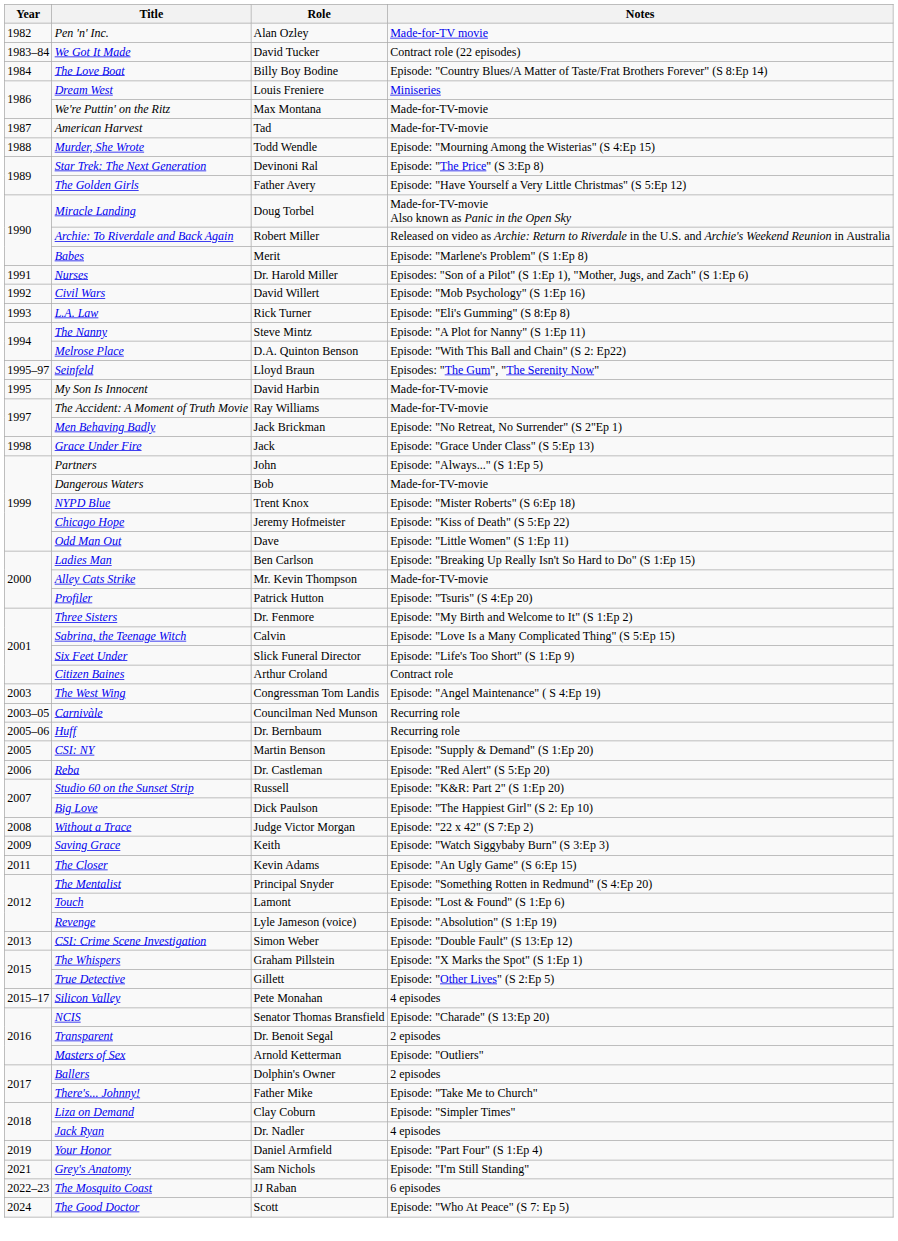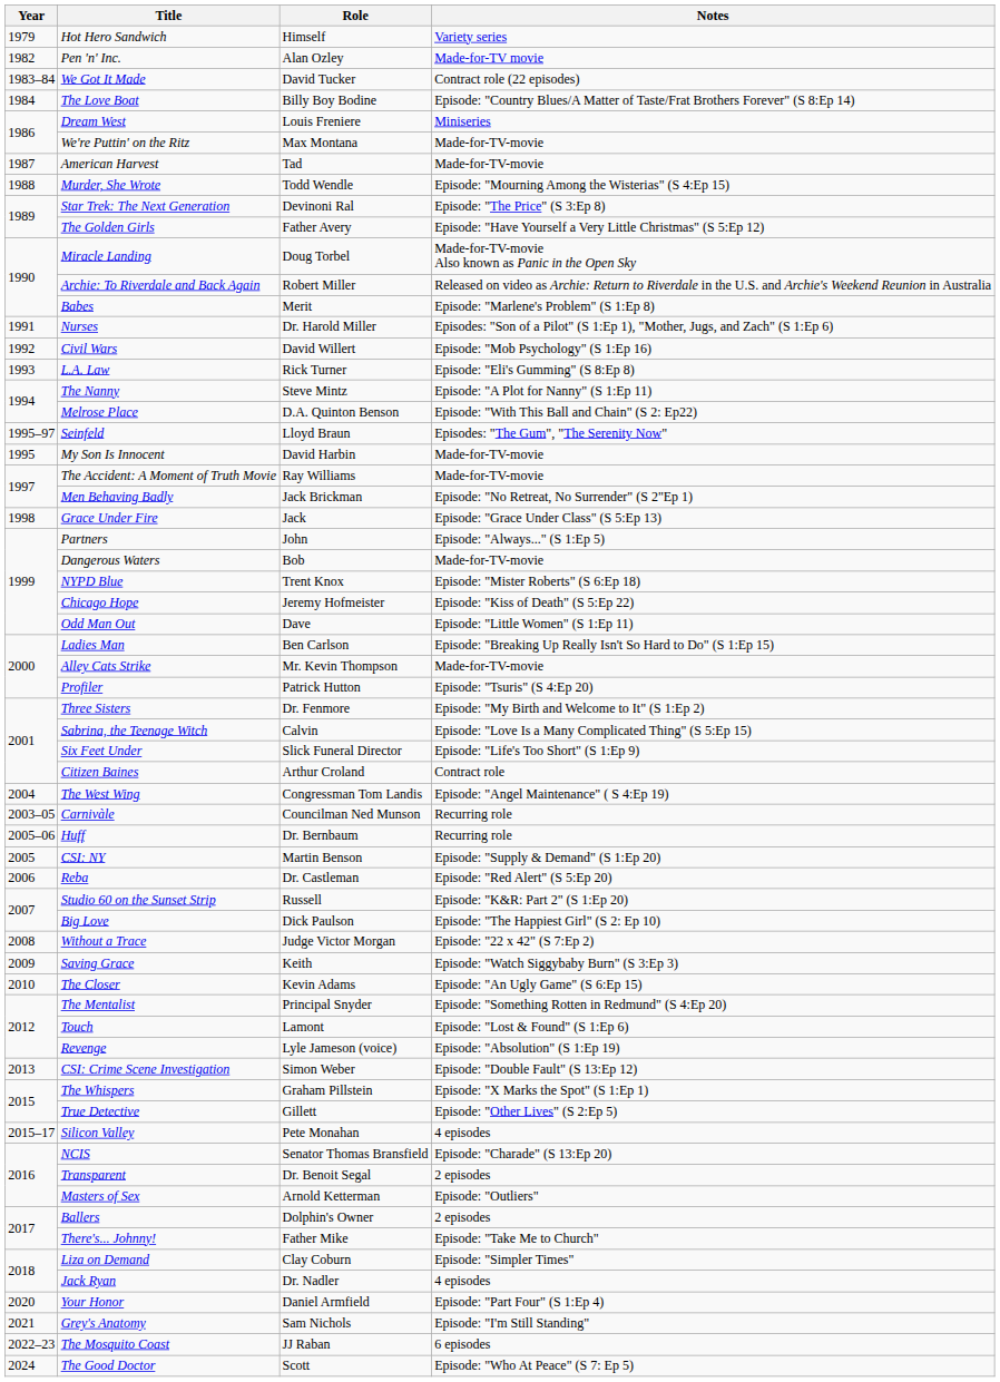 <table class="wikitable sortable">
 <tr>
 <th>Year</th>
 <th>Title</th>
 <th>Role</th>
 <th class="unsortable">Notes</th>
+</tr>
+<tr>
+<td>1979</td>
+<td><em>Hot Hero Sandwich</em></td>
+<td>Himself</td>
+<td><a href='#'>Variety series</a></td>
 </tr>
 <tr>
 <td>1982</td>
 <td><em>Pen 'n' Inc.</em></td>
 <td>Alan Ozley</td>
 <td><a href='#'>Made-for-TV movie</a></td>
 </tr>
 <tr>
 <td>1983–84</td>
 <td><em><a href='#'>We Got It Made</a></em></td>
 <td>David Tucker</td>
 <td>Contract role (22 episodes)</td>
 </tr>
 <tr>
 <td>1984</td>
 <td><em><a href='#'>The Love Boat</a></em></td>
 <td>Billy Boy Bodine</td>
 <td>Episode: "Country Blues/A Matter of Taste/Frat Brothers Forever" (S 8:Ep 14)</td>
 </tr>
 <tr>
 <td rowspan="2">1986</td>
 <td><em><a href='#'>Dream West</a></em></td>
 <td>Louis Freniere</td>
 <td><a href='#'>Miniseries</a></td>
 </tr>
 <tr>
 <td><em>We're Puttin' on the Ritz</em></td>
 <td>Max Montana</td>
 <td>Made-for-TV-movie</td>
 </tr>
 <tr>
 <td>1987</td>
 <td><em>American Harvest</em></td>
 <td>Tad</td>
 <td>Made-for-TV-movie</td>
 </tr>
 <tr>
 <td>1988</td>
 <td><em><a href='#'>Murder, She Wrote</a></em></td>
 <td>Todd Wendle</td>
 <td>Episode: "Mourning Among the Wisterias" (S 4:Ep 15)</td>
 </tr>
 <tr>
 <td rowspan="2">1989</td>
 <td><em><a href='#'>Star Trek: The Next Generation</a></em></td>
 <td>Devinoni Ral</td>
 <td>Episode: "<a href='#'>The Price</a>" (S 3:Ep 8)</td>
 </tr>
 <tr>
 <td><em><a href='#'>The Golden Girls</a></em></td>
 <td>Father Avery</td>
 <td>Episode: "Have Yourself a Very Little Christmas" (S 5:Ep 12)</td>
 </tr>
 <tr>
 <td rowspan="3">1990</td>
 <td><em><a href='#'>Miracle Landing</a></em></td>
 <td>Doug Torbel</td>
 <td>Made-for-TV-movie<br>Also known as <em>Panic in the Open Sky</em></td>
 </tr>
 <tr>
 <td><em><a href='#'>Archie: To Riverdale and Back Again</a></em></td>
 <td>Robert Miller</td>
 <td>Released on video as <em>Archie: Return to Riverdale</em> in the U.S. and <em>Archie's Weekend Reunion</em> in Australia</td>
 </tr>
 <tr>
 <td><em><a href='#'>Babes</a></em></td>
 <td>Merit</td>
 <td>Episode: "Marlene's Problem" (S 1:Ep 8)</td>
 </tr>
 <tr>
 <td>1991</td>
 <td><em><a href='#'>Nurses</a></em></td>
 <td>Dr. Harold Miller</td>
 <td>Episodes: "Son of a Pilot" (S 1:Ep 1), "Mother, Jugs, and Zach" (S 1:Ep 6)</td>
 </tr>
 <tr>
 <td>1992</td>
 <td><em><a href='#'>Civil Wars</a></em></td>
 <td>David Willert</td>
 <td>Episode: "Mob Psychology" (S 1:Ep 16)</td>
 </tr>
 <tr>
 <td>1993</td>
 <td><em><a href='#'>L.A. Law</a></em></td>
 <td>Rick Turner</td>
 <td>Episode: "Eli's Gumming" (S 8:Ep 8)</td>
 </tr>
 <tr>
 <td rowspan="2">1994</td>
 <td><em><a href='#'>The Nanny</a></em></td>
 <td>Steve Mintz</td>
 <td>Episode: "A Plot for Nanny" (S 1:Ep 11)</td>
 </tr>
 <tr>
 <td><em><a href='#'>Melrose Place</a></em></td>
 <td>D.A. Quinton Benson</td>
 <td>Episode: "With This Ball and Chain" (S 2: Ep22)</td>
 </tr>
 <tr>
 <td>1995–97</td>
 <td><em><a href='#'>Seinfeld</a></em></td>
 <td>Lloyd Braun</td>
 <td>Episodes: "<a href='#'>The Gum</a>", "<a href='#'>The Serenity Now</a>"</td>
 </tr>
 <tr>
 <td>1995</td>
 <td><em>My Son Is Innocent</em></td>
 <td>David Harbin</td>
 <td>Made-for-TV-movie</td>
 </tr>
 <tr>
 <td rowspan="2">1997</td>
 <td><em>The Accident: A Moment of Truth Movie</em></td>
 <td>Ray Williams</td>
 <td>Made-for-TV-movie</td>
 </tr>
 <tr>
 <td><em><a href='#'>Men Behaving Badly</a></em></td>
 <td>Jack Brickman</td>
 <td>Episode: "No Retreat, No Surrender" (S 2"Ep 1)</td>
 </tr>
 <tr>
 <td>1998</td>
 <td><em><a href='#'>Grace Under Fire</a></em></td>
 <td>Jack</td>
 <td>Episode: "Grace Under Class" (S 5:Ep 13)</td>
 </tr>
 <tr>
 <td rowspan="5">1999</td>
 <td><em>Partners</em></td>
 <td>John</td>
 <td>Episode: "Always..." (S 1:Ep 5)</td>
 </tr>
 <tr>
 <td><em>Dangerous Waters</em></td>
 <td>Bob</td>
 <td>Made-for-TV-movie</td>
 </tr>
 <tr>
 <td><em><a href='#'>NYPD Blue</a></em></td>
 <td>Trent Knox</td>
 <td>Episode: "Mister Roberts" (S 6:Ep 18)</td>
 </tr>
 <tr>
 <td><em><a href='#'>Chicago Hope</a></em></td>
 <td>Jeremy Hofmeister</td>
 <td>Episode: "Kiss of Death" (S 5:Ep 22)</td>
 </tr>
 <tr>
 <td><em><a href='#'>Odd Man Out</a></em></td>
 <td>Dave</td>
 <td>Episode: "Little Women" (S 1:Ep 11)</td>
 </tr>
 <tr>
 <td rowspan="3">2000</td>
 <td><em><a href='#'>Ladies Man</a></em></td>
 <td>Ben Carlson</td>
 <td>Episode: "Breaking Up Really Isn't So Hard to Do" (S 1:Ep 15)</td>
 </tr>
 <tr>
 <td><em><a href='#'>Alley Cats Strike</a></em></td>
 <td>Mr. Kevin Thompson</td>
 <td>Made-for-TV-movie</td>
 </tr>
 <tr>
 <td><em><a href='#'>Profiler</a></em></td>
 <td>Patrick Hutton</td>
 <td>Episode: "Tsuris" (S 4:Ep 20)</td>
 </tr>
 <tr>
 <td rowspan="4">2001</td>
 <td><em><a href='#'>Three Sisters</a></em></td>
 <td>Dr. Fenmore</td>
 <td>Episode: "My Birth and Welcome to It" (S 1:Ep 2)</td>
 </tr>
 <tr>
 <td><em><a href='#'>Sabrina, the Teenage Witch</a></em></td>
 <td>Calvin</td>
 <td>Episode: "Love Is a Many Complicated Thing" (S 5:Ep 15)</td>
 </tr>
 <tr>
 <td><em><a href='#'>Six Feet Under</a></em></td>
 <td>Slick Funeral Director</td>
 <td>Episode: "Life's Too Short" (S 1:Ep 9)</td>
 </tr>
 <tr>
 <td><em><a href='#'>Citizen Baines</a></em></td>
 <td>Arthur Croland</td>
 <td>Contract role</td>
 </tr>
 <tr>
-<td>2003</td>
+<td>2004</td>
 <td><em><a href='#'>The West Wing</a></em></td>
 <td>Congressman Tom Landis</td>
 <td>Episode: "Angel Maintenance" ( S 4:Ep 19)</td>
 </tr>
 <tr>
 <td>2003–05</td>
 <td><em><a href='#'>Carnivàle</a></em></td>
 <td>Councilman Ned Munson</td>
 <td>Recurring role</td>
 </tr>
 <tr>
 <td>2005–06</td>
 <td><em><a href='#'>Huff</a></em></td>
 <td>Dr. Bernbaum</td>
 <td>Recurring role</td>
 </tr>
 <tr>
 <td>2005</td>
 <td><em><a href='#'>CSI: NY</a></em></td>
 <td>Martin Benson</td>
 <td>Episode: "Supply & Demand" (S 1:Ep 20)</td>
 </tr>
 <tr>
 <td>2006</td>
 <td><em><a href='#'>Reba</a></em></td>
 <td>Dr. Castleman</td>
 <td>Episode: "Red Alert" (S 5:Ep 20)</td>
 </tr>
 <tr>
 <td rowspan="2">2007</td>
 <td><em><a href='#'>Studio 60 on the Sunset Strip</a></em></td>
 <td>Russell</td>
 <td>Episode: "K&R: Part 2" (S 1:Ep 20)</td>
 </tr>
 <tr>
 <td><em><a href='#'>Big Love</a></em></td>
 <td>Dick Paulson</td>
 <td>Episode: "The Happiest Girl" (S 2: Ep 10)</td>
 </tr>
 <tr>
 <td>2008</td>
 <td><em><a href='#'>Without a Trace</a></em></td>
 <td>Judge Victor Morgan</td>
 <td>Episode: "22 x 42" (S 7:Ep 2)</td>
 </tr>
 <tr>
 <td>2009</td>
 <td><em><a href='#'>Saving Grace</a></em></td>
 <td>Keith</td>
 <td>Episode: "Watch Siggybaby Burn" (S 3:Ep 3)</td>
 </tr>
 <tr>
-<td>2011</td>
+<td>2010</td>
 <td><em><a href='#'>The Closer</a></em></td>
 <td>Kevin Adams</td>
 <td>Episode: "An Ugly Game" (S 6:Ep 15)</td>
 </tr>
 <tr>
 <td rowspan="3">2012</td>
 <td><em><a href='#'>The Mentalist</a></em></td>
 <td>Principal Snyder</td>
 <td>Episode: "Something Rotten in Redmund" (S 4:Ep 20)</td>
 </tr>
 <tr>
 <td><em><a href='#'>Touch</a></em></td>
 <td>Lamont</td>
 <td>Episode: "Lost & Found" (S 1:Ep 6)</td>
 </tr>
 <tr>
 <td><em><a href='#'>Revenge</a></em></td>
 <td>Lyle Jameson (voice)</td>
 <td>Episode: "Absolution" (S 1:Ep 19)</td>
 </tr>
 <tr>
 <td>2013</td>
 <td><em><a href='#'>CSI: Crime Scene Investigation</a></em></td>
 <td>Simon Weber</td>
 <td>Episode: "Double Fault" (S 13:Ep 12)</td>
 </tr>
 <tr>
 <td rowspan="2">2015</td>
 <td><em><a href='#'>The Whispers</a></em></td>
 <td>Graham Pillstein</td>
 <td>Episode: "X Marks the Spot" (S 1:Ep 1)</td>
 </tr>
 <tr>
 <td><em><a href='#'>True Detective</a></em></td>
 <td>Gillett</td>
 <td>Episode: "<a href='#'>Other Lives</a>" (S 2:Ep 5)</td>
 </tr>
 <tr>
 <td>2015–17</td>
 <td><em><a href='#'>Silicon Valley</a></em></td>
 <td>Pete Monahan</td>
 <td>4 episodes</td>
 </tr>
 <tr>
 <td rowspan="3">2016</td>
 <td><em><a href='#'>NCIS</a></em></td>
 <td>Senator Thomas Bransfield</td>
 <td>Episode: "Charade" (S 13:Ep 20)</td>
 </tr>
 <tr>
 <td><em><a href='#'>Transparent</a></em></td>
 <td>Dr. Benoit Segal</td>
 <td>2 episodes</td>
 </tr>
 <tr>
 <td><em><a href='#'>Masters of Sex</a></em></td>
 <td>Arnold Ketterman</td>
 <td>Episode: "Outliers"</td>
 </tr>
 <tr>
 <td rowspan="2">2017</td>
 <td><em><a href='#'>Ballers</a></em></td>
 <td>Dolphin's Owner</td>
 <td>2 episodes</td>
 </tr>
 <tr>
 <td><em><a href='#'>There's... Johnny!</a></em></td>
 <td>Father Mike</td>
 <td>Episode: "Take Me to Church"</td>
 </tr>
 <tr>
 <td rowspan="2">2018</td>
 <td><em><a href='#'>Liza on Demand</a></em></td>
 <td>Clay Coburn</td>
 <td>Episode: "Simpler Times"</td>
 </tr>
 <tr>
 <td><em><a href='#'>Jack Ryan</a></em></td>
 <td>Dr. Nadler</td>
 <td>4 episodes</td>
 </tr>
 <tr>
-<td>2019</td>
+<td>2020</td>
 <td><em><a href='#'>Your Honor</a></em></td>
 <td>Daniel Armfield</td>
 <td>Episode: "Part Four" (S 1:Ep 4)</td>
 </tr>
 <tr>
 <td>2021</td>
 <td><em><a href='#'>Grey's Anatomy</a></em></td>
 <td>Sam Nichols</td>
 <td>Episode: "I'm Still Standing"</td>
 </tr>
 <tr>
 <td>2022–23</td>
 <td><em><a href='#'>The Mosquito Coast</a></em></td>
 <td>JJ Raban</td>
 <td>6 episodes</td>
 </tr>
 <tr>
 <td>2024</td>
 <td><em><a href='#'>The Good Doctor</a></em></td>
 <td>Scott</td>
 <td>Episode: "Who At Peace" (S 7: Ep 5)</td>
 </tr>
 </table>
